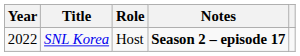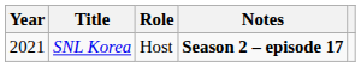 <table class="wikitable sortable plainrowheaders">
 <tr>
 <th scope="col">Year</th>
 <th scope="col">Title</th>
 <th scope="col">Role</th>
 <th scope="col">Notes</th>
 <th scope="col" class="unsortable"></th>
 </tr>
 <tr>
-<td>2022</td>
+<td>2021</td>
 <td><em><a href='#'>SNL Korea</a></em></td>
 <td>Host</td>
 <td><strong>Season 2 – episode 17</strong></td>
 <td></td>
 </tr>
 </table>
